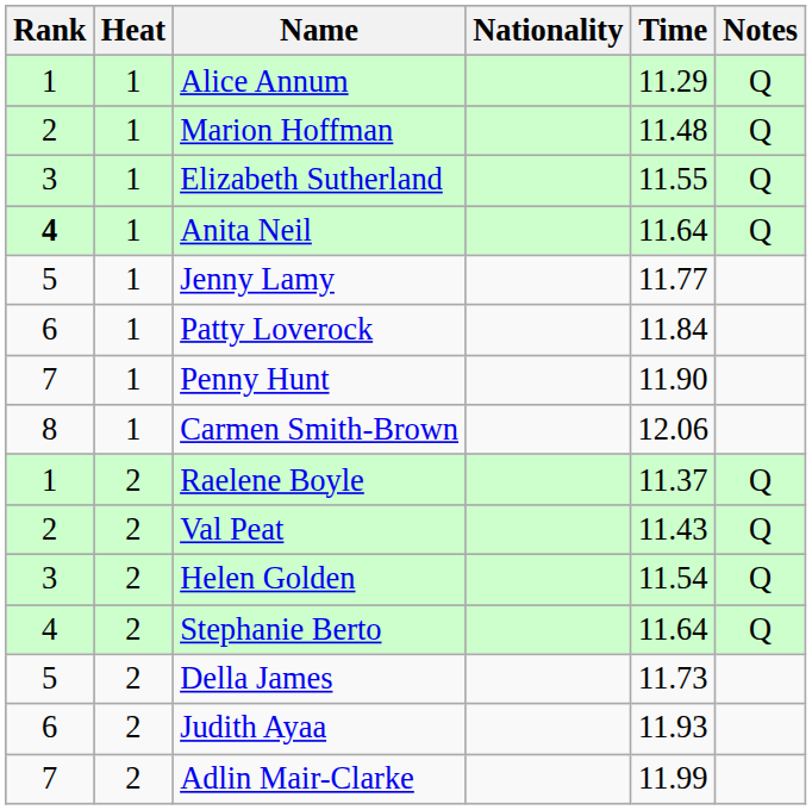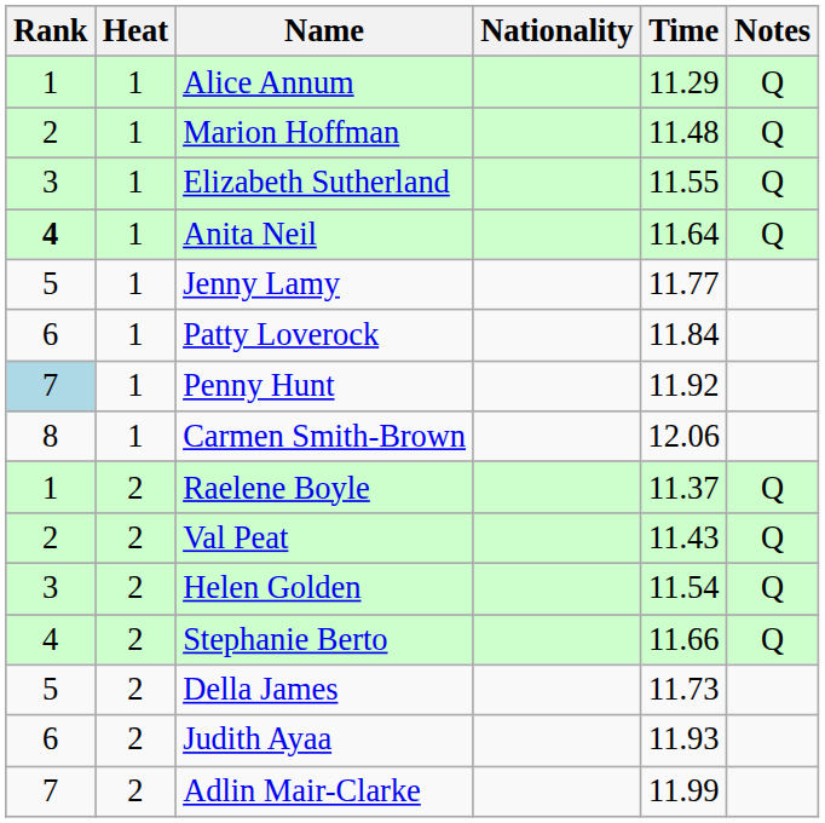 <table class="wikitable sortable" style="text-align:center;">
 <tr>
 <th scope=col>Rank</th>
 <th scope=col>Heat</th>
 <th scope=col>Name</th>
 <th scope=col>Nationality</th>
 <th scope=col>Time</th>
 <th scope=col>Notes</th>
 </tr>
 <tr style="background-color: #ccffcc;">
 <td>1</td>
 <td>1</td>
 <td style="text-align:left;"><a href='#'>Alice Annum</a></td>
 <td style="text-align:left;"></td>
 <td>11.29</td>
 <td>Q</td>
 </tr>
 <tr style="background-color: #ccffcc;">
 <td>2</td>
 <td>1</td>
 <td style="text-align:left;"><a href='#'>Marion Hoffman</a></td>
 <td style="text-align:left;"></td>
 <td>11.48</td>
 <td>Q</td>
 </tr>
 <tr style="background-color: #ccffcc;">
 <td>3</td>
 <td>1</td>
 <td style="text-align:left;"><a href='#'>Elizabeth Sutherland</a></td>
 <td style="text-align:left;"></td>
 <td>11.55</td>
 <td>Q</td>
 </tr>
 <tr style="background-color: #ccffcc;">
 <td><strong>4</strong></td>
 <td>1</td>
 <td style="text-align:left;"><a href='#'>Anita Neil</a></td>
 <td style="text-align:left;"></td>
 <td>11.64</td>
 <td>Q</td>
 </tr>
 <tr>
 <td>5</td>
 <td>1</td>
 <td style="text-align:left;"><a href='#'>Jenny Lamy</a></td>
 <td style="text-align:left;"></td>
 <td>11.77</td>
 <td></td>
 </tr>
 <tr>
 <td>6</td>
 <td>1</td>
 <td style="text-align:left;"><a href='#'>Patty Loverock</a></td>
 <td style="text-align:left;"></td>
 <td>11.84</td>
 <td></td>
 </tr>
 <tr>
-<td>7</td>
+<td style="background: lightblue;">7</td>
 <td>1</td>
 <td style="text-align:left;"><a href='#'>Penny Hunt</a></td>
 <td style="text-align:left;"></td>
-<td>11.90</td>
+<td>11.92</td>
 <td></td>
 </tr>
 <tr>
 <td>8</td>
 <td>1</td>
 <td style="text-align:left;"><a href='#'>Carmen Smith-Brown</a></td>
 <td style="text-align:left;"></td>
 <td>12.06</td>
 <td></td>
 </tr>
 <tr style="background-color: #ccffcc;">
 <td>1</td>
 <td>2</td>
 <td style="text-align:left;"><a href='#'>Raelene Boyle</a></td>
 <td style="text-align:left;"></td>
 <td>11.37</td>
 <td>Q</td>
 </tr>
 <tr style="background-color: #ccffcc;">
 <td>2</td>
 <td>2</td>
 <td style="text-align:left;"><a href='#'>Val Peat</a></td>
 <td style="text-align:left;"></td>
 <td>11.43</td>
 <td>Q</td>
 </tr>
 <tr style="background-color: #ccffcc;">
 <td>3</td>
 <td>2</td>
 <td style="text-align:left;"><a href='#'>Helen Golden</a></td>
 <td style="text-align:left;"></td>
 <td>11.54</td>
 <td>Q</td>
 </tr>
 <tr style="background-color: #ccffcc;">
 <td>4</td>
 <td>2</td>
 <td style="text-align:left;"><a href='#'>Stephanie Berto</a></td>
 <td style="text-align:left;"></td>
-<td>11.64</td>
+<td>11.66</td>
 <td>Q</td>
 </tr>
 <tr>
 <td>5</td>
 <td>2</td>
 <td style="text-align:left;"><a href='#'>Della James</a></td>
 <td style="text-align:left;"></td>
 <td>11.73</td>
 <td></td>
 </tr>
 <tr>
 <td>6</td>
 <td>2</td>
 <td style="text-align:left;"><a href='#'>Judith Ayaa</a></td>
 <td style="text-align:left;"></td>
 <td>11.93</td>
 <td></td>
 </tr>
 <tr>
 <td>7</td>
 <td>2</td>
 <td style="text-align:left;"><a href='#'>Adlin Mair-Clarke</a></td>
 <td style="text-align:left;"></td>
 <td>11.99</td>
 <td></td>
 </tr>
 </table>
